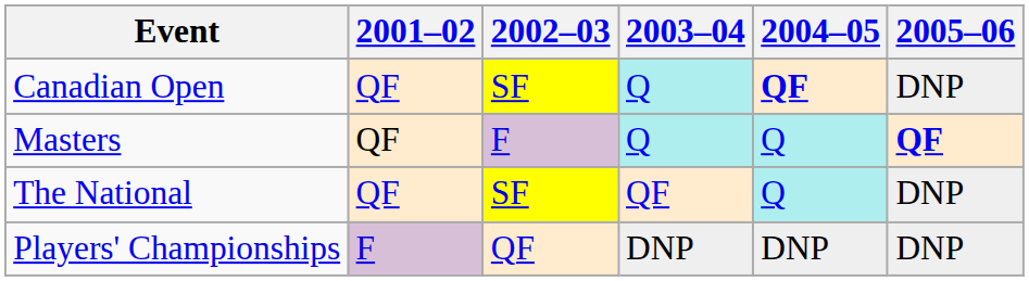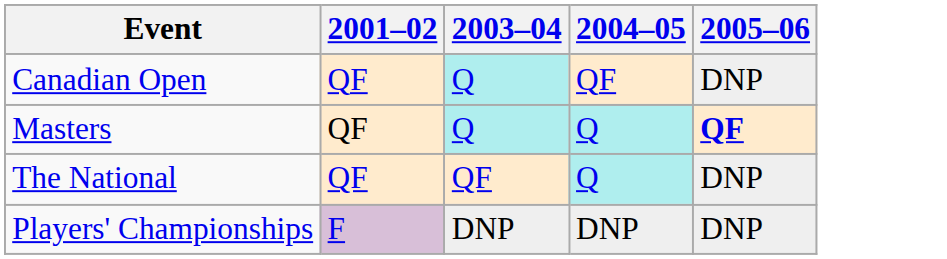 <table class="wikitable" border="1">
 <tr>
 <th>Event</th>
 <th><a href='#'>2001–02</a></th>
-<th><a href='#'>2002–03</a></th>
 <th><a href='#'>2003–04</a></th>
 <th><a href='#'>2004–05</a></th>
 <th><a href='#'>2005–06</a></th>
 </tr>
 <tr>
 <td><a href='#'>Canadian Open</a></td>
 <td style="background:#ffebcd;"><a href='#'>QF</a></td>
-<td style="background:yellow;"><a href='#'>SF</a></td>
 <td style="background:#afeeee;"><a href='#'>Q</a></td>
-<td style="background:#ffebcd;"><strong><a href='#'>QF</a></strong></td>
+<td style="background:#ffebcd;"><a href='#'>QF</a></td>
 <td style="background:#EFEFEF;">DNP</td>
 </tr>
 <tr>
 <td><a href='#'>Masters</a></td>
 <td style="background:#ffebcd;">QF</td>
-<td style="background:thistle;"><a href='#'>F</a></td>
 <td style="background:#afeeee;"><a href='#'>Q</a></td>
 <td style="background:#afeeee;"><a href='#'>Q</a></td>
 <td style="background:#ffebcd;"><strong><a href='#'>QF</a></strong></td>
 </tr>
 <tr>
 <td><a href='#'>The National</a></td>
 <td style="background:#ffebcd;"><a href='#'>QF</a></td>
-<td style="background:yellow;"><a href='#'>SF</a></td>
 <td style="background:#ffebcd;"><a href='#'>QF</a></td>
 <td style="background:#afeeee;"><a href='#'>Q</a></td>
 <td style="background:#EFEFEF;">DNP</td>
 </tr>
 <tr>
 <td><a href='#'>Players' Championships</a></td>
 <td style="background:thistle;"><a href='#'>F</a></td>
-<td style="background:#ffebcd;"><a href='#'>QF</a></td>
 <td style="background:#EFEFEF;">DNP</td>
 <td style="background:#EFEFEF;">DNP</td>
 <td style="background:#EFEFEF;">DNP</td>
 </tr>
 </table>
